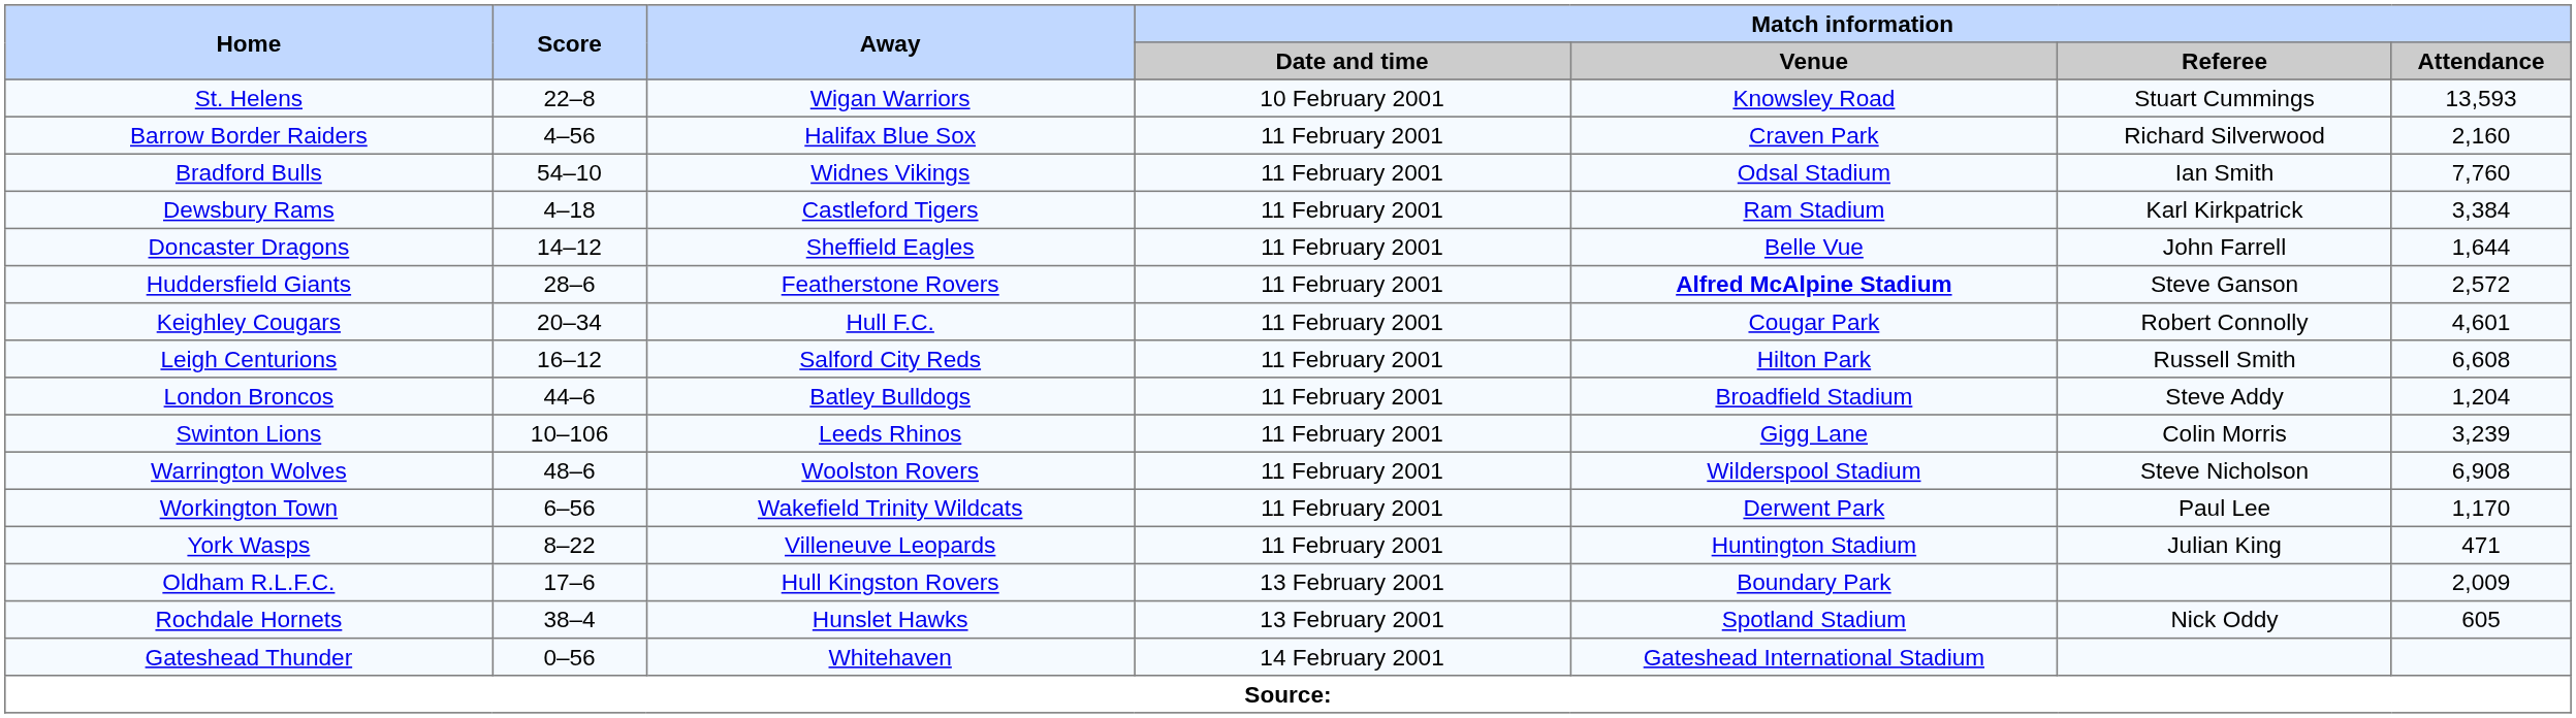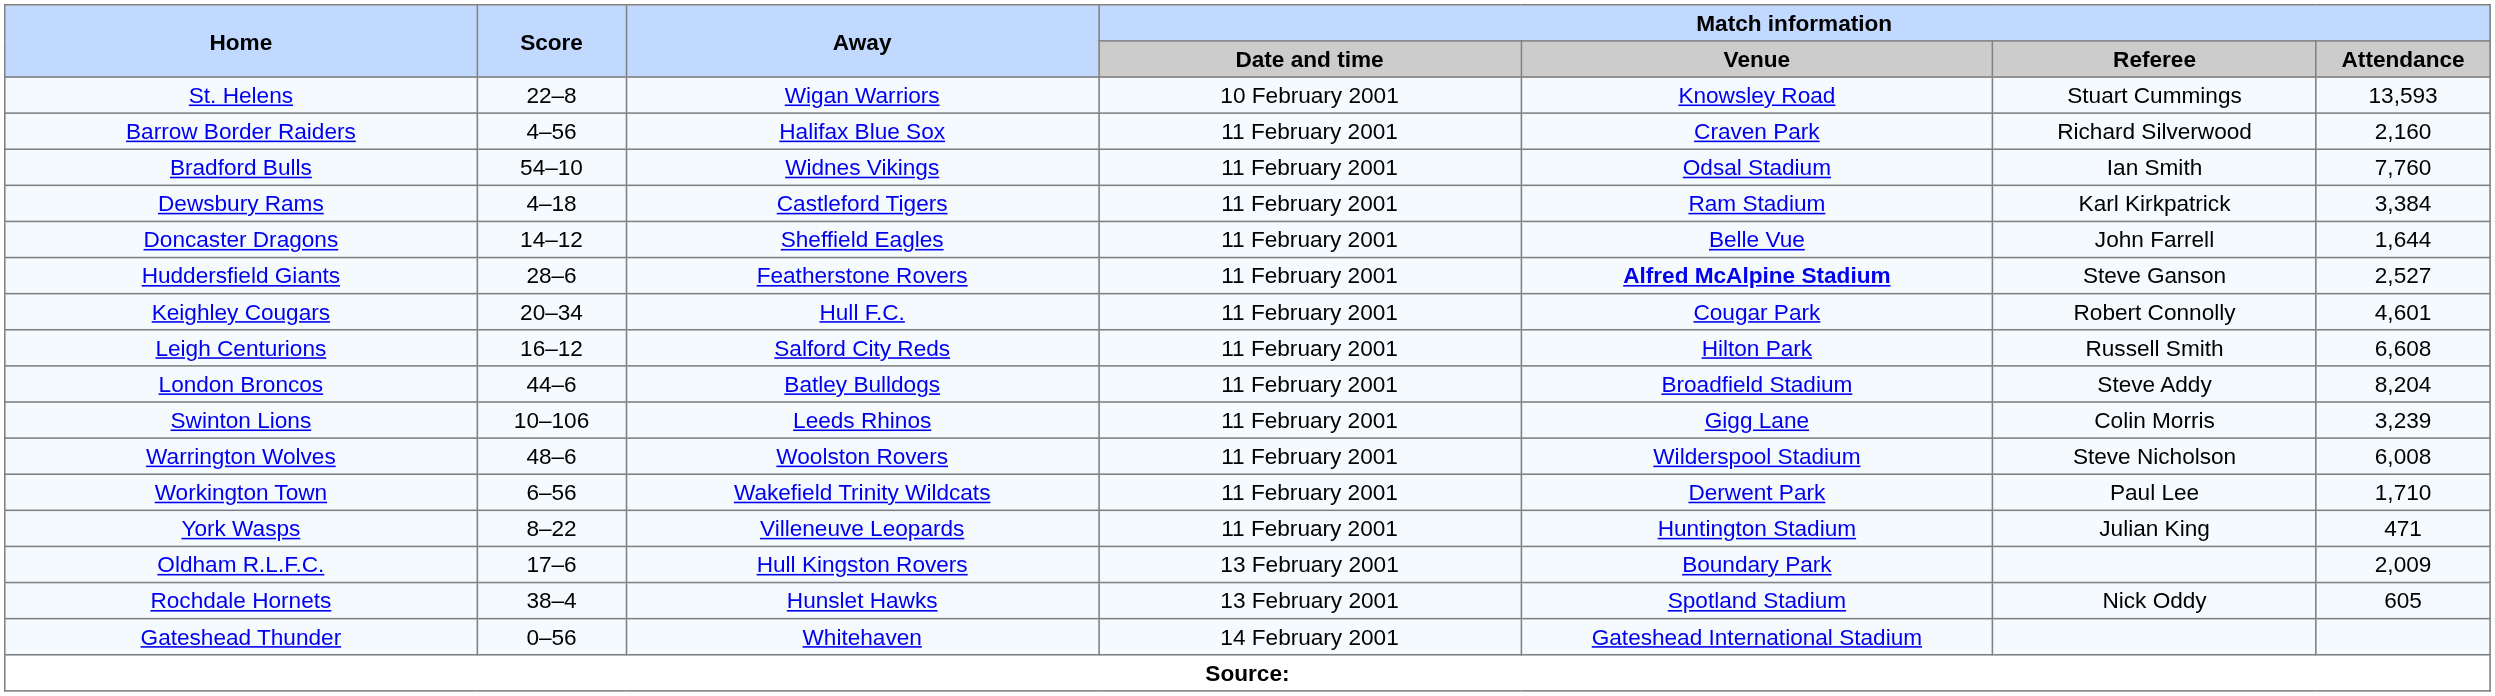 <table border=1 style="border-collapse:collapse; font-size:90%; text-align:center;" cellpadding=3 cellspacing=0 width=100%>
 <tr bgcolor=#C1D8FF>
 <th rowspan=2 width=19%>Home</th>
 <th rowspan=2 width=6%>Score</th>
 <th rowspan=2 width=19%>Away</th>
 <th colspan=6>Match information</th>
 </tr>
 <tr bgcolor=#CCCCCC>
 <th width=17%>Date and time</th>
 <th width=19%>Venue</th>
 <th width=13%>Referee</th>
 <th width=7%>Attendance</th>
 </tr>
 <tr bgcolor=#F5FAFF>
 <td><a href='#'>St. Helens</a></td>
 <td>22–8</td>
 <td><a href='#'>Wigan Warriors</a></td>
 <td>10 February 2001</td>
 <td><a href='#'>Knowsley Road</a></td>
 <td>Stuart Cummings</td>
 <td>13,593</td>
 </tr>
 <tr bgcolor=#F5FAFF>
 <td><a href='#'>Barrow Border Raiders</a></td>
 <td>4–56</td>
 <td><a href='#'>Halifax Blue Sox</a></td>
 <td>11 February 2001</td>
 <td><a href='#'>Craven Park</a></td>
 <td>Richard Silverwood</td>
 <td>2,160</td>
 </tr>
 <tr bgcolor=#F5FAFF>
 <td><a href='#'>Bradford Bulls</a></td>
 <td>54–10</td>
 <td><a href='#'>Widnes Vikings</a></td>
 <td>11 February 2001</td>
 <td><a href='#'>Odsal Stadium</a></td>
 <td>Ian Smith</td>
 <td>7,760</td>
 </tr>
 <tr bgcolor=#F5FAFF>
 <td><a href='#'>Dewsbury Rams</a></td>
 <td>4–18</td>
 <td><a href='#'>Castleford Tigers</a></td>
 <td>11 February 2001</td>
 <td><a href='#'>Ram Stadium</a></td>
 <td>Karl Kirkpatrick</td>
 <td>3,384</td>
 </tr>
 <tr bgcolor=#F5FAFF>
 <td><a href='#'>Doncaster Dragons</a></td>
 <td>14–12</td>
 <td><a href='#'>Sheffield Eagles</a></td>
 <td>11 February 2001</td>
 <td><a href='#'>Belle Vue</a></td>
 <td>John Farrell</td>
 <td>1,644</td>
 </tr>
 <tr bgcolor=#F5FAFF>
 <td><a href='#'>Huddersfield Giants</a></td>
 <td>28–6</td>
 <td><a href='#'>Featherstone Rovers</a></td>
 <td>11 February 2001</td>
 <td><strong><a href='#'>Alfred McAlpine Stadium</a></strong></td>
 <td>Steve Ganson</td>
-<td>2,572</td>
+<td>2,527</td>
 </tr>
 <tr bgcolor=#F5FAFF>
 <td><a href='#'>Keighley Cougars</a></td>
 <td>20–34</td>
 <td><a href='#'>Hull F.C.</a></td>
 <td>11 February 2001</td>
 <td><a href='#'>Cougar Park</a></td>
 <td>Robert Connolly</td>
 <td>4,601</td>
 </tr>
 <tr bgcolor=#F5FAFF>
 <td><a href='#'>Leigh Centurions</a></td>
 <td>16–12</td>
 <td><a href='#'>Salford City Reds</a></td>
 <td>11 February 2001</td>
 <td><a href='#'>Hilton Park</a></td>
 <td>Russell Smith</td>
 <td>6,608</td>
 </tr>
 <tr bgcolor=#F5FAFF>
 <td><a href='#'>London Broncos</a></td>
 <td>44–6</td>
 <td><a href='#'>Batley Bulldogs</a></td>
 <td>11 February 2001</td>
 <td><a href='#'>Broadfield Stadium</a></td>
 <td>Steve Addy</td>
-<td>1,204</td>
+<td>8,204</td>
 </tr>
 <tr bgcolor=#F5FAFF>
 <td><a href='#'>Swinton Lions</a></td>
 <td>10–106</td>
 <td><a href='#'>Leeds Rhinos</a></td>
 <td>11 February 2001</td>
 <td><a href='#'>Gigg Lane</a></td>
 <td>Colin Morris</td>
 <td>3,239</td>
 </tr>
 <tr bgcolor=#F5FAFF>
 <td><a href='#'>Warrington Wolves</a></td>
 <td>48–6</td>
 <td><a href='#'>Woolston Rovers</a></td>
 <td>11 February 2001</td>
 <td><a href='#'>Wilderspool Stadium</a></td>
 <td>Steve Nicholson</td>
-<td>6,908</td>
+<td>6,008</td>
 </tr>
 <tr bgcolor=#F5FAFF>
 <td><a href='#'>Workington Town</a></td>
 <td>6–56</td>
 <td><a href='#'>Wakefield Trinity Wildcats</a></td>
 <td>11 February 2001</td>
 <td><a href='#'>Derwent Park</a></td>
 <td>Paul Lee</td>
-<td>1,170</td>
+<td>1,710</td>
 </tr>
 <tr bgcolor=#F5FAFF>
 <td><a href='#'>York Wasps</a></td>
 <td>8–22</td>
 <td><a href='#'>Villeneuve Leopards</a></td>
 <td>11 February 2001</td>
 <td><a href='#'>Huntington Stadium</a></td>
 <td>Julian King</td>
 <td>471</td>
 </tr>
 <tr bgcolor=#F5FAFF>
 <td><a href='#'>Oldham R.L.F.C.</a></td>
 <td>17–6</td>
 <td><a href='#'>Hull Kingston Rovers</a></td>
 <td>13 February 2001</td>
 <td><a href='#'>Boundary Park</a></td>
 <td></td>
 <td>2,009</td>
 </tr>
 <tr bgcolor=#F5FAFF>
 <td><a href='#'>Rochdale Hornets</a></td>
 <td>38–4</td>
 <td><a href='#'>Hunslet Hawks</a></td>
 <td>13 February 2001</td>
 <td><a href='#'>Spotland Stadium</a></td>
 <td>Nick Oddy</td>
 <td>605</td>
 </tr>
 <tr bgcolor=#F5FAFF>
 <td><a href='#'>Gateshead Thunder</a></td>
 <td>0–56</td>
 <td><a href='#'>Whitehaven</a></td>
 <td>14 February 2001</td>
 <td><a href='#'>Gateshead International Stadium</a></td>
 <td></td>
 <td></td>
 </tr>
 <tr>
 <th colspan=7>Source:</th>
 </tr>
 </table>
